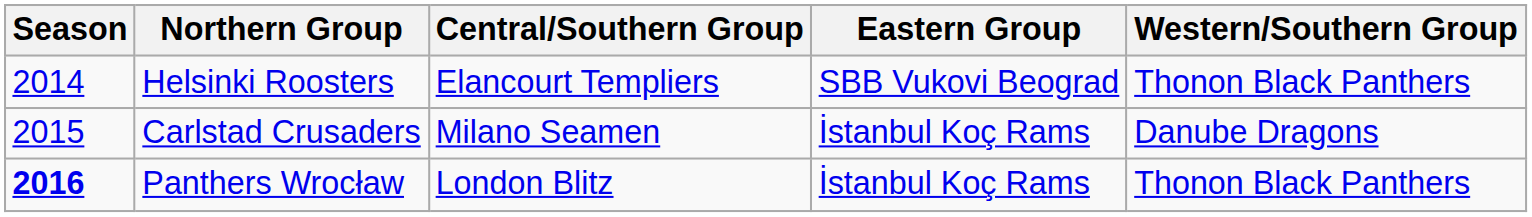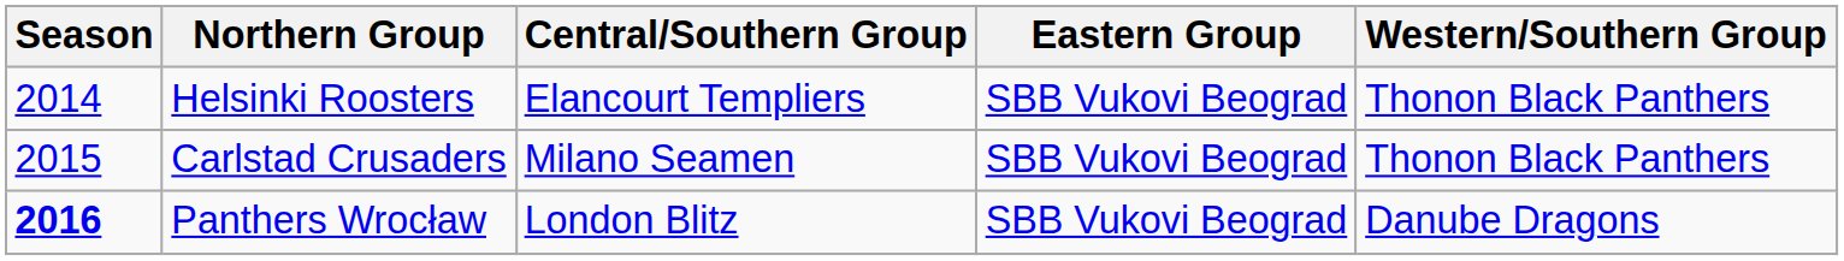 <table class="wikitable">
 <tr>
 <th>Season</th>
 <th>Northern Group</th>
 <th>Central/Southern Group</th>
 <th>Eastern Group</th>
 <th>Western/Southern Group</th>
 </tr>
 <tr>
 <td><a href='#'>2014</a></td>
 <td> <a href='#'>Helsinki Roosters</a></td>
 <td> <a href='#'>Elancourt Templiers</a></td>
 <td> <a href='#'>SBB Vukovi Beograd</a></td>
 <td> <a href='#'>Thonon Black Panthers</a></td>
 </tr>
 <tr>
 <td><a href='#'>2015</a></td>
 <td> <a href='#'>Carlstad Crusaders</a></td>
 <td> <a href='#'>Milano Seamen</a></td>
-<td> <a href='#'>İstanbul Koç Rams</a></td>
-<td> <a href='#'>Danube Dragons</a></td>
+<td> <a href='#'>SBB Vukovi Beograd</a></td>
+<td> <a href='#'>Thonon Black Panthers</a></td>
 </tr>
 <tr>
 <td><strong><a href='#'>2016</a></strong></td>
 <td> <a href='#'>Panthers Wrocław</a></td>
 <td> <a href='#'>London Blitz</a></td>
-<td> <a href='#'>İstanbul Koç Rams</a></td>
-<td> <a href='#'>Thonon Black Panthers</a></td>
+<td> <a href='#'>SBB Vukovi Beograd</a></td>
+<td> <a href='#'>Danube Dragons</a></td>
 </tr>
 </table>
